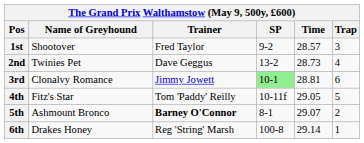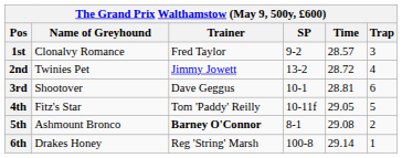 <table class="wikitable">
 <tr>
 <th colspan="6"><a href='#'>The Grand Prix</a> <a href='#'>Walthamstow</a> (May 9, 500y, £600)</th>
 </tr>
 <tr>
 <th width=30>Pos</th>
 <th width=180>Name of Greyhound</th>
 <th width=150>Trainer</th>
 <th width=50>SP</th>
 <th width=50>Time</th>
 <th width=30>Trap</th>
 </tr>
 <tr>
 <th>1st</th>
-<td>Shootover</td>
+<td>Clonalvy Romance</td>
 <td>Fred Taylor</td>
 <td>9-2</td>
 <td>28.57</td>
 <td>3</td>
 </tr>
 <tr>
 <th>2nd</th>
 <td>Twinies Pet</td>
-<td>Dave Geggus</td>
+<td><a href='#'>Jimmy Jowett</a></td>
 <td>13-2</td>
-<td>28.73</td>
+<td>28.72</td>
 <td>4</td>
 </tr>
 <tr>
 <th>3rd</th>
-<td>Clonalvy Romance</td>
-<td><a href='#'>Jimmy Jowett</a></td>
-<td style="background: lightgreen;">10-1</td>
+<td>Shootover</td>
+<td>Dave Geggus</td>
+<td>10-1</td>
 <td>28.81</td>
 <td>6</td>
 </tr>
 <tr>
 <th>4th</th>
 <td>Fitz's Star</td>
 <td>Tom 'Paddy' Reilly</td>
 <td>10-11f</td>
 <td>29.05</td>
 <td>5</td>
 </tr>
 <tr>
 <th>5th</th>
 <td>Ashmount Bronco</td>
 <td><strong>Barney O'Connor</strong></td>
 <td>8-1</td>
-<td>29.07</td>
+<td>29.08</td>
 <td>2</td>
 </tr>
 <tr>
 <th>6th</th>
 <td>Drakes Honey</td>
 <td>Reg 'String' Marsh</td>
 <td>100-8</td>
 <td>29.14</td>
 <td>1</td>
 </tr>
 </table>
